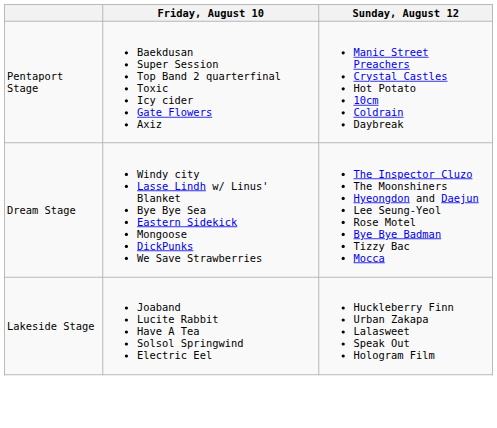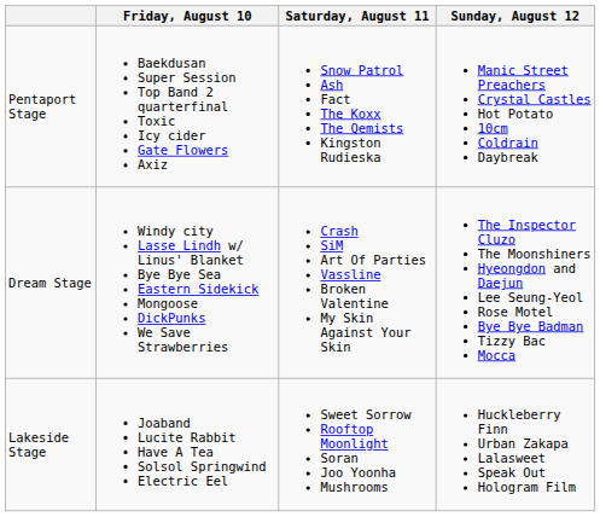 <table class="wikitable">
 <tr>
 <th></th>
 <th>Friday, August 10</th>
+<th>Saturday, August 11</th>
 <th>Sunday, August 12</th>
 </tr>
 <tr>
 <td>Pentaport Stage</td>
 <td><br><ul><li>Baekdusan</li><li>Super Session</li><li>Top Band 2 quarterfinal</li><li>Toxic</li><li>Icy cider</li><li><a href='#'>Gate Flowers</a></li><li>Axiz</li></ul></td>
+<td><br><ul><li><a href='#'>Snow Patrol</a></li><li><a href='#'>Ash</a></li><li>Fact</li><li><a href='#'>The Koxx</a></li><li><a href='#'>The Qemists</a></li><li>Kingston Rudieska</li></ul></td>
 <td><br><ul><li><a href='#'>Manic Street Preachers</a></li><li><a href='#'>Crystal Castles</a></li><li>Hot Potato</li><li><a href='#'>10cm</a></li><li><a href='#'>Coldrain</a></li><li>Daybreak</li></ul></td>
 </tr>
 <tr>
 <td>Dream Stage</td>
 <td><br><ul><li>Windy city</li><li><a href='#'>Lasse Lindh</a> w/ Linus' Blanket</li><li>Bye Bye Sea</li><li><a href='#'>Eastern Sidekick</a></li><li>Mongoose</li><li><a href='#'>DickPunks</a></li><li>We Save Strawberries</li></ul></td>
+<td><br><ul><li><a href='#'>Crash</a></li><li><a href='#'>SiM</a></li><li>Art Of Parties</li><li><a href='#'>Vassline</a></li><li>Broken Valentine</li><li>My Skin Against Your Skin</li></ul></td>
 <td><br><ul><li><a href='#'>The Inspector Cluzo</a></li><li>The Moonshiners</li><li><a href='#'>Hyeongdon</a> and <a href='#'>Daejun</a></li><li>Lee Seung-Yeol</li><li>Rose Motel</li><li><a href='#'>Bye Bye Badman</a></li><li>Tizzy Bac</li><li><a href='#'>Mocca</a></li></ul></td>
 </tr>
 <tr>
 <td>Lakeside Stage</td>
 <td><br><ul><li>Joaband</li><li>Lucite Rabbit</li><li>Have A Tea</li><li>Solsol Springwind</li><li>Electric Eel</li></ul></td>
+<td><br><ul><li>Sweet Sorrow</li><li><a href='#'>Rooftop Moonlight</a></li><li>Soran</li><li>Joo Yoonha</li><li>Mushrooms</li></ul></td>
 <td><br><ul><li>Huckleberry Finn</li><li>Urban Zakapa</li><li>Lalasweet</li><li>Speak Out</li><li>Hologram Film</li></ul></td>
 </tr>
 </table>
